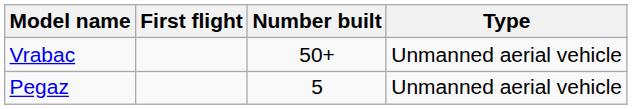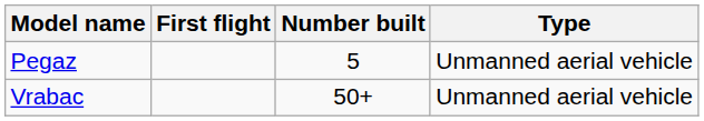 <table class="wikitable sortable">
 <tr>
 <th>Model name</th>
 <th>First flight</th>
 <th>Number built</th>
 <th>Type</th>
 </tr>
 <tr>
+<td align=left><a href='#'>Pegaz</a></td>
+<td align=center></td>
+<td align=center>5</td>
+<td align=left>Unmanned aerial vehicle</td>
+</tr>
+<tr>
 <td align=left><a href='#'>Vrabac</a></td>
 <td align=center></td>
 <td align=center>50+</td>
 <td align=left>Unmanned aerial vehicle</td>
 </tr>
-<tr>
-<td align=left><a href='#'>Pegaz</a></td>
-<td align=center></td>
-<td align=center>5</td>
-<td align=left>Unmanned aerial vehicle</td>
-</tr>
 </table>
